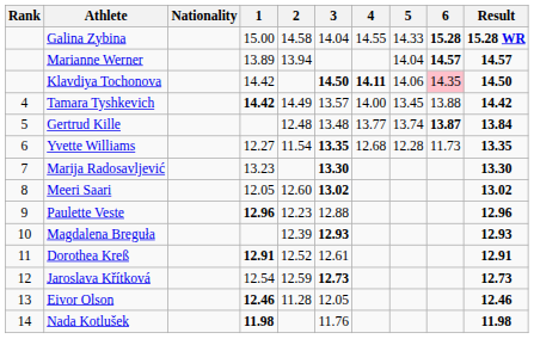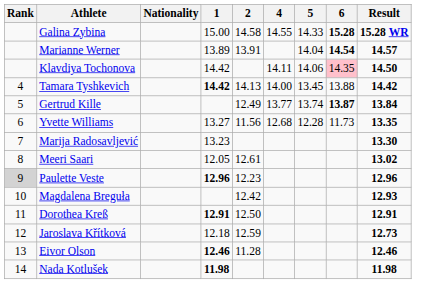 <table class="wikitable sortable" style="text-align:center">
 <tr>
 <th>Rank</th>
 <th>Athlete</th>
 <th>Nationality</th>
 <th>1</th>
 <th>2</th>
-<th>3</th>
 <th>4</th>
 <th>5</th>
 <th>6</th>
 <th>Result</th>
 </tr>
 <tr>
 <td></td>
 <td align="left"><a href='#'>Galina Zybina</a></td>
 <td align=left></td>
 <td>15.00</td>
 <td>14.58</td>
-<td>14.04</td>
 <td>14.55</td>
 <td>14.33</td>
 <td><strong>15.28</strong></td>
 <td><strong>15.28</strong> <strong><a href='#'>WR</a></strong></td>
 </tr>
 <tr>
 <td></td>
 <td align="left"><a href='#'>Marianne Werner</a></td>
 <td align=left></td>
 <td>13.89</td>
-<td>13.94</td>
-<td></td>
+<td>13.91</td>
 <td></td>
 <td>14.04</td>
-<td><strong>14.57</strong></td>
+<td><strong>14.54</strong></td>
 <td><strong>14.57</strong></td>
 </tr>
 <tr>
 <td></td>
 <td align="left"><a href='#'>Klavdiya Tochonova</a></td>
 <td align=left></td>
 <td>14.42</td>
 <td></td>
-<td><strong>14.50</strong></td>
-<td><strong>14.11</strong></td>
+<td>14.11</td>
 <td>14.06</td>
 <td style="background: pink;">14.35</td>
 <td><strong>14.50</strong></td>
 </tr>
 <tr>
 <td>4</td>
 <td align="left"><a href='#'>Tamara Tyshkevich</a></td>
 <td align=left></td>
 <td><strong>14.42</strong></td>
-<td>14.49</td>
-<td>13.57</td>
+<td>14.13</td>
 <td>14.00</td>
 <td>13.45</td>
 <td>13.88</td>
 <td><strong>14.42</strong></td>
 </tr>
 <tr>
 <td>5</td>
 <td align="left"><a href='#'>Gertrud Kille</a></td>
 <td align=left></td>
 <td></td>
-<td>12.48</td>
-<td>13.48</td>
+<td>12.49</td>
 <td>13.77</td>
 <td>13.74</td>
 <td><strong>13.87</strong></td>
 <td><strong>13.84</strong></td>
 </tr>
 <tr>
 <td>6</td>
 <td align="left"><a href='#'>Yvette Williams</a></td>
 <td align=left></td>
-<td>12.27</td>
-<td>11.54</td>
-<td><strong>13.35</strong></td>
+<td>13.27</td>
+<td>11.56</td>
 <td>12.68</td>
 <td>12.28</td>
 <td>11.73</td>
 <td><strong>13.35</strong></td>
 </tr>
 <tr>
 <td>7</td>
 <td align="left"><a href='#'>Marija Radosavljević</a></td>
 <td align=left></td>
 <td>13.23</td>
 <td></td>
-<td><strong>13.30</strong></td>
 <td></td>
 <td></td>
 <td></td>
 <td><strong>13.30</strong></td>
 </tr>
 <tr>
 <td>8</td>
 <td align="left"><a href='#'>Meeri Saari</a></td>
 <td align=left></td>
 <td>12.05</td>
-<td>12.60</td>
-<td><strong>13.02</strong></td>
+<td>12.61</td>
 <td></td>
 <td></td>
 <td></td>
 <td><strong>13.02</strong></td>
 </tr>
 <tr>
-<td>9</td>
+<td style="background: lightgrey;">9</td>
 <td align="left"><a href='#'>Paulette Veste</a></td>
 <td align=left></td>
 <td><strong>12.96</strong></td>
 <td>12.23</td>
-<td>12.88</td>
 <td></td>
 <td></td>
 <td></td>
 <td><strong>12.96</strong></td>
 </tr>
 <tr>
 <td>10</td>
 <td align="left"><a href='#'>Magdalena Breguła</a></td>
 <td align=left></td>
 <td></td>
-<td>12.39</td>
-<td><strong>12.93</strong></td>
+<td>12.42</td>
 <td></td>
 <td></td>
 <td></td>
 <td><strong>12.93</strong></td>
 </tr>
 <tr>
 <td>11</td>
 <td align="left"><a href='#'>Dorothea Kreß</a></td>
 <td align=left></td>
 <td><strong>12.91</strong></td>
-<td>12.52</td>
-<td>12.61</td>
+<td>12.50</td>
 <td></td>
 <td></td>
 <td></td>
 <td><strong>12.91</strong></td>
 </tr>
 <tr>
 <td>12</td>
 <td align="left"><a href='#'>Jaroslava Křítková</a></td>
 <td align=left></td>
-<td>12.54</td>
+<td>12.18</td>
 <td>12.59</td>
-<td><strong>12.73</strong></td>
 <td></td>
 <td></td>
 <td></td>
 <td><strong>12.73</strong></td>
 </tr>
 <tr>
 <td>13</td>
 <td align="left"><a href='#'>Eivor Olson</a></td>
 <td align=left></td>
 <td><strong>12.46</strong></td>
 <td>11.28</td>
-<td>12.05</td>
 <td></td>
 <td></td>
 <td></td>
 <td><strong>12.46</strong></td>
 </tr>
 <tr>
 <td>14</td>
 <td align="left"><a href='#'>Nada Kotlušek</a></td>
 <td align=left></td>
 <td><strong>11.98</strong></td>
 <td></td>
-<td>11.76</td>
 <td></td>
 <td></td>
 <td></td>
 <td><strong>11.98</strong></td>
 </tr>
 </table>
